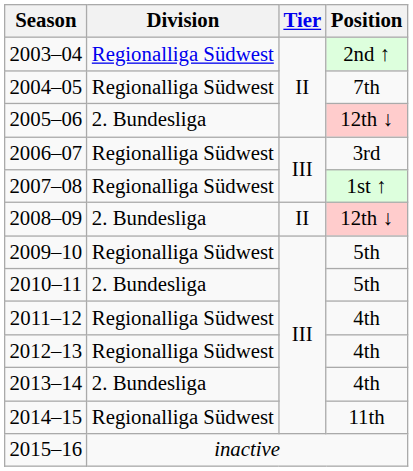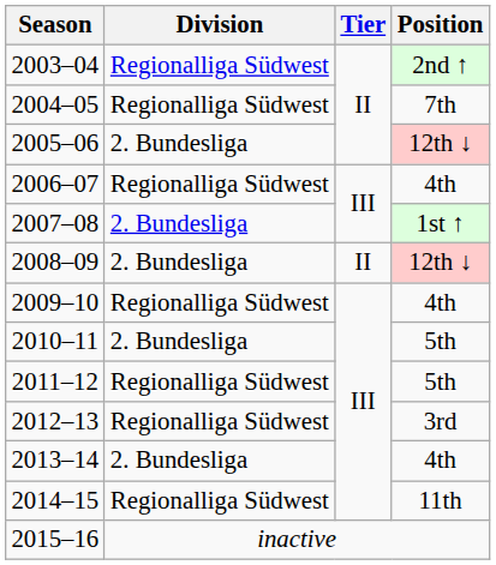 <table class="wikitable">
 <tr>
 <th>Season</th>
 <th>Division</th>
 <th><a href='#'>Tier</a></th>
 <th>Position</th>
 </tr>
 <tr align="center">
 <td>2003–04</td>
 <td align="left"><a href='#'>Regionalliga Südwest</a></td>
 <td rowspan=3>II</td>
 <td style="background:#ddffdd">2nd ↑</td>
 </tr>
 <tr align="center">
 <td>2004–05</td>
 <td align="left">Regionalliga Südwest</td>
 <td>7th</td>
 </tr>
 <tr align="center">
 <td>2005–06</td>
 <td align="left">2. Bundesliga</td>
 <td style="background:#ffcccc">12th ↓</td>
 </tr>
 <tr align="center">
 <td>2006–07</td>
 <td align="left">Regionalliga Südwest</td>
 <td rowspan=2>III</td>
-<td>3rd</td>
+<td>4th</td>
 </tr>
 <tr align="center">
 <td>2007–08</td>
-<td align="left">Regionalliga Südwest</td>
+<td align="left"><a href='#'>2. Bundesliga</a></td>
 <td style="background:#ddffdd">1st ↑</td>
 </tr>
 <tr align="center">
 <td>2008–09</td>
 <td align="left">2. Bundesliga</td>
 <td>II</td>
 <td style="background:#ffcccc">12th ↓</td>
 </tr>
 <tr align="center">
 <td>2009–10</td>
 <td align="left">Regionalliga Südwest</td>
 <td rowspan=6>III</td>
-<td>5th</td>
+<td>4th</td>
 </tr>
 <tr align="center">
 <td>2010–11</td>
 <td align="left">2. Bundesliga</td>
 <td>5th</td>
 </tr>
 <tr align="center">
 <td>2011–12</td>
 <td align="left">Regionalliga Südwest</td>
-<td>4th</td>
+<td>5th</td>
 </tr>
 <tr align="center">
 <td>2012–13</td>
 <td align="left">Regionalliga Südwest</td>
-<td>4th</td>
+<td>3rd</td>
 </tr>
 <tr align="center">
 <td>2013–14</td>
 <td align="left">2. Bundesliga</td>
 <td>4th</td>
 </tr>
 <tr align="center">
 <td>2014–15</td>
 <td align="left">Regionalliga Südwest</td>
 <td>11th</td>
 </tr>
 <tr align="center">
 <td>2015–16</td>
 <td colspan=3><em>inactive</em></td>
 </tr>
 </table>
